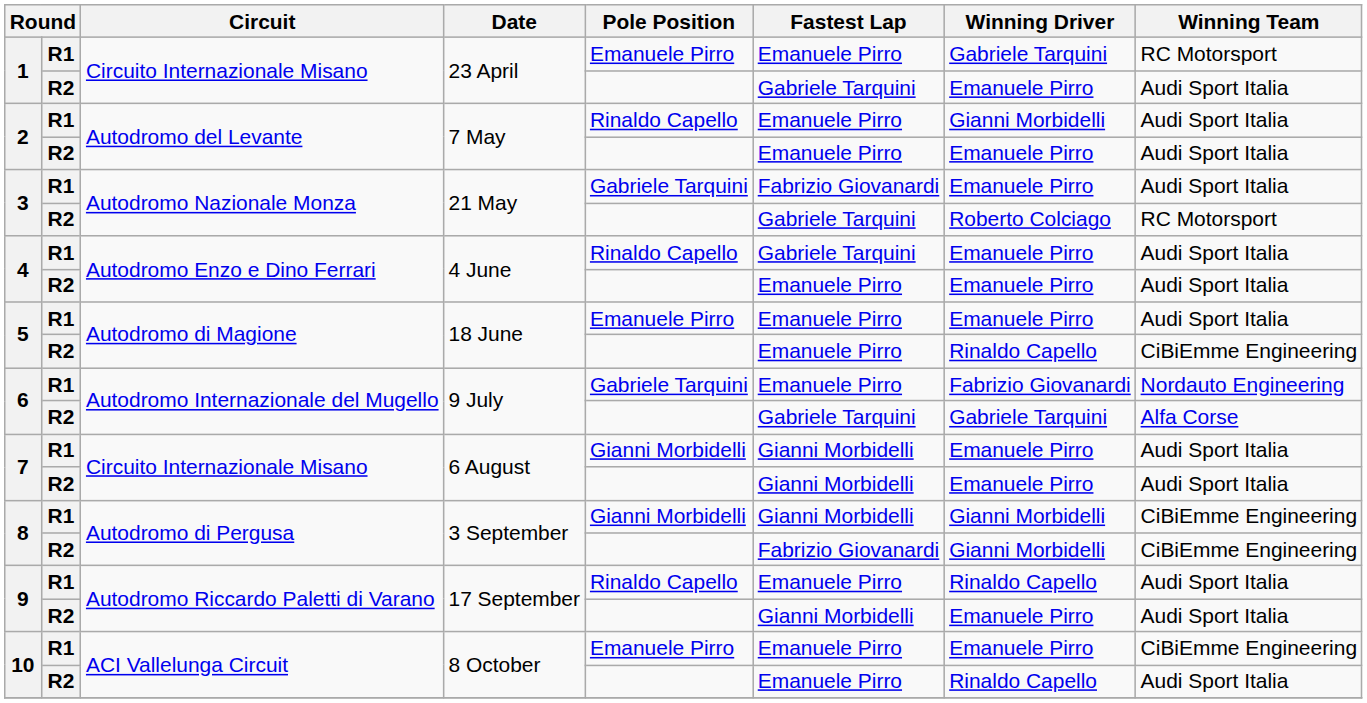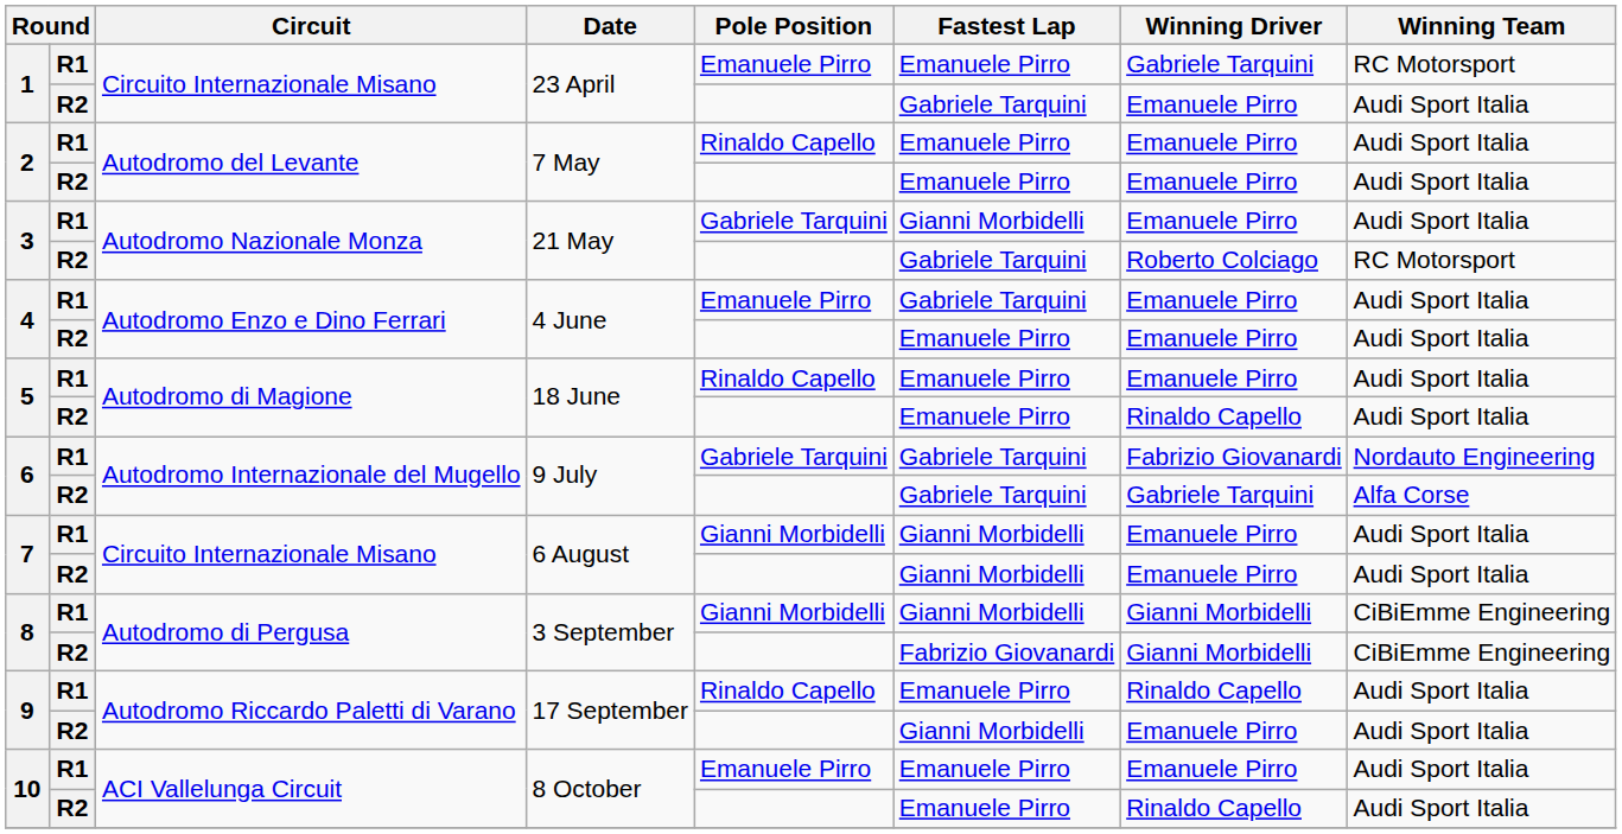 <table class="wikitable" style="font-size: 85%">
 <tr>
 <th colspan=2>Round</th>
 <th>Circuit</th>
 <th>Date</th>
 <th>Pole Position</th>
 <th>Fastest Lap</th>
 <th>Winning Driver</th>
 <th>Winning Team</th>
 </tr>
 <tr>
 <th rowspan=2>1</th>
 <th>R1</th>
 <td rowspan=2> <a href='#'>Circuito Internazionale Misano</a></td>
 <td rowspan=2>23 April</td>
 <td> <a href='#'>Emanuele Pirro</a></td>
 <td> <a href='#'>Emanuele Pirro</a></td>
 <td> <a href='#'>Gabriele Tarquini</a></td>
 <td> RC Motorsport</td>
 </tr>
 <tr>
 <th>R2</th>
 <td></td>
 <td> <a href='#'>Gabriele Tarquini</a></td>
 <td> <a href='#'>Emanuele Pirro</a></td>
 <td> Audi Sport Italia</td>
 </tr>
 <tr>
 <th rowspan=2>2</th>
 <th>R1</th>
 <td rowspan=2> <a href='#'>Autodromo del Levante</a></td>
 <td rowspan=2>7 May</td>
 <td> <a href='#'>Rinaldo Capello</a></td>
 <td> <a href='#'>Emanuele Pirro</a></td>
-<td> <a href='#'>Gianni Morbidelli</a></td>
+<td> <a href='#'>Emanuele Pirro</a></td>
 <td> Audi Sport Italia</td>
 </tr>
 <tr>
 <th>R2</th>
 <td></td>
 <td> <a href='#'>Emanuele Pirro</a></td>
 <td> <a href='#'>Emanuele Pirro</a></td>
 <td> Audi Sport Italia</td>
 </tr>
 <tr>
 <th rowspan=2>3</th>
 <th>R1</th>
 <td rowspan=2> <a href='#'>Autodromo Nazionale Monza</a></td>
 <td rowspan=2>21 May</td>
 <td> <a href='#'>Gabriele Tarquini</a></td>
-<td> <a href='#'>Fabrizio Giovanardi</a></td>
+<td> <a href='#'>Gianni Morbidelli</a></td>
 <td> <a href='#'>Emanuele Pirro</a></td>
 <td> Audi Sport Italia</td>
 </tr>
 <tr>
 <th>R2</th>
 <td></td>
 <td> <a href='#'>Gabriele Tarquini</a></td>
 <td> <a href='#'>Roberto Colciago</a></td>
 <td> RC Motorsport</td>
 </tr>
 <tr>
 <th rowspan=2>4</th>
 <th>R1</th>
 <td rowspan=2> <a href='#'>Autodromo Enzo e Dino Ferrari</a></td>
 <td rowspan=2>4 June</td>
-<td> <a href='#'>Rinaldo Capello</a></td>
+<td> <a href='#'>Emanuele Pirro</a></td>
 <td> <a href='#'>Gabriele Tarquini</a></td>
 <td> <a href='#'>Emanuele Pirro</a></td>
 <td> Audi Sport Italia</td>
 </tr>
 <tr>
 <th>R2</th>
 <td></td>
 <td> <a href='#'>Emanuele Pirro</a></td>
 <td> <a href='#'>Emanuele Pirro</a></td>
 <td> Audi Sport Italia</td>
 </tr>
 <tr>
 <th rowspan=2>5</th>
 <th>R1</th>
 <td rowspan=2> <a href='#'>Autodromo di Magione</a></td>
 <td rowspan=2>18 June</td>
-<td> <a href='#'>Emanuele Pirro</a></td>
+<td> <a href='#'>Rinaldo Capello</a></td>
 <td> <a href='#'>Emanuele Pirro</a></td>
 <td> <a href='#'>Emanuele Pirro</a></td>
 <td> Audi Sport Italia</td>
 </tr>
 <tr>
 <th>R2</th>
 <td></td>
 <td> <a href='#'>Emanuele Pirro</a></td>
 <td> <a href='#'>Rinaldo Capello</a></td>
-<td> CiBiEmme Engineering</td>
+<td> Audi Sport Italia</td>
 </tr>
 <tr>
 <th rowspan=2>6</th>
 <th>R1</th>
 <td rowspan=2> <a href='#'>Autodromo Internazionale del Mugello</a></td>
 <td rowspan=2>9 July</td>
 <td> <a href='#'>Gabriele Tarquini</a></td>
-<td> <a href='#'>Emanuele Pirro</a></td>
+<td> <a href='#'>Gabriele Tarquini</a></td>
 <td> <a href='#'>Fabrizio Giovanardi</a></td>
 <td> <a href='#'>Nordauto Engineering</a></td>
 </tr>
 <tr>
 <th>R2</th>
 <td></td>
 <td> <a href='#'>Gabriele Tarquini</a></td>
 <td> <a href='#'>Gabriele Tarquini</a></td>
 <td> <a href='#'>Alfa Corse</a></td>
 </tr>
 <tr>
 <th rowspan=2>7</th>
 <th>R1</th>
 <td rowspan=2> <a href='#'>Circuito Internazionale Misano</a></td>
 <td rowspan=2>6 August</td>
 <td> <a href='#'>Gianni Morbidelli</a></td>
 <td> <a href='#'>Gianni Morbidelli</a></td>
 <td> <a href='#'>Emanuele Pirro</a></td>
 <td> Audi Sport Italia</td>
 </tr>
 <tr>
 <th>R2</th>
 <td></td>
 <td> <a href='#'>Gianni Morbidelli</a></td>
 <td> <a href='#'>Emanuele Pirro</a></td>
 <td> Audi Sport Italia</td>
 </tr>
 <tr>
 <th rowspan=2>8</th>
 <th>R1</th>
 <td rowspan=2> <a href='#'>Autodromo di Pergusa</a></td>
 <td rowspan=2>3 September</td>
 <td> <a href='#'>Gianni Morbidelli</a></td>
 <td> <a href='#'>Gianni Morbidelli</a></td>
 <td> <a href='#'>Gianni Morbidelli</a></td>
 <td> CiBiEmme Engineering</td>
 </tr>
 <tr>
 <th>R2</th>
 <td></td>
 <td> <a href='#'>Fabrizio Giovanardi</a></td>
 <td> <a href='#'>Gianni Morbidelli</a></td>
 <td> CiBiEmme Engineering</td>
 </tr>
 <tr>
 <th rowspan=2>9</th>
 <th>R1</th>
 <td rowspan=2> <a href='#'>Autodromo Riccardo Paletti di Varano</a></td>
 <td rowspan=2>17 September</td>
 <td> <a href='#'>Rinaldo Capello</a></td>
 <td> <a href='#'>Emanuele Pirro</a></td>
 <td> <a href='#'>Rinaldo Capello</a></td>
 <td> Audi Sport Italia</td>
 </tr>
 <tr>
 <th>R2</th>
 <td></td>
 <td> <a href='#'>Gianni Morbidelli</a></td>
 <td> <a href='#'>Emanuele Pirro</a></td>
 <td> Audi Sport Italia</td>
 </tr>
 <tr>
 <th rowspan=2>10</th>
 <th>R1</th>
 <td rowspan=2> <a href='#'>ACI Vallelunga Circuit</a></td>
 <td rowspan=2>8 October</td>
 <td> <a href='#'>Emanuele Pirro</a></td>
 <td> <a href='#'>Emanuele Pirro</a></td>
 <td> <a href='#'>Emanuele Pirro</a></td>
-<td> CiBiEmme Engineering</td>
+<td> Audi Sport Italia</td>
 </tr>
 <tr>
 <th>R2</th>
 <td></td>
 <td> <a href='#'>Emanuele Pirro</a></td>
 <td> <a href='#'>Rinaldo Capello</a></td>
 <td> Audi Sport Italia</td>
 </tr>
 <tr>
 </tr>
 </table>
